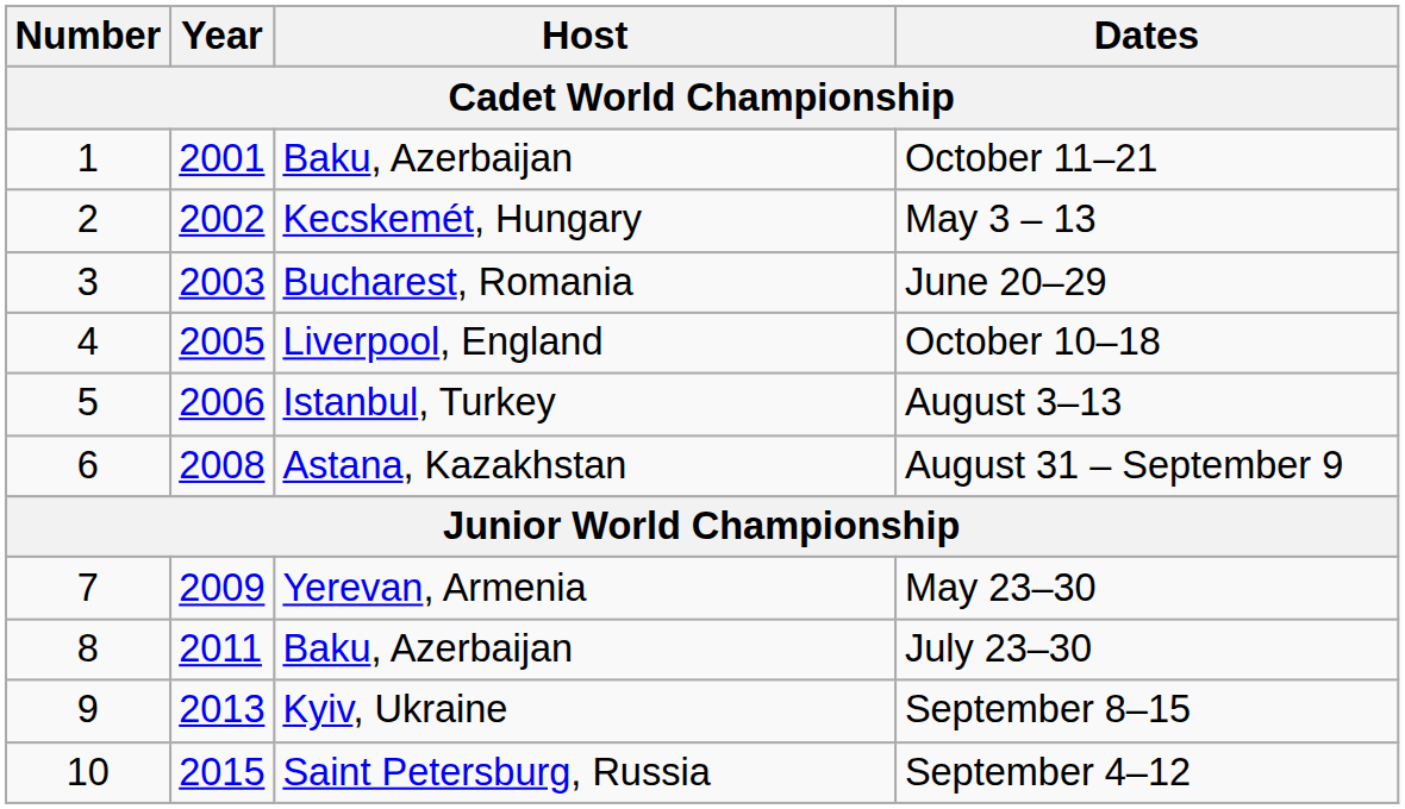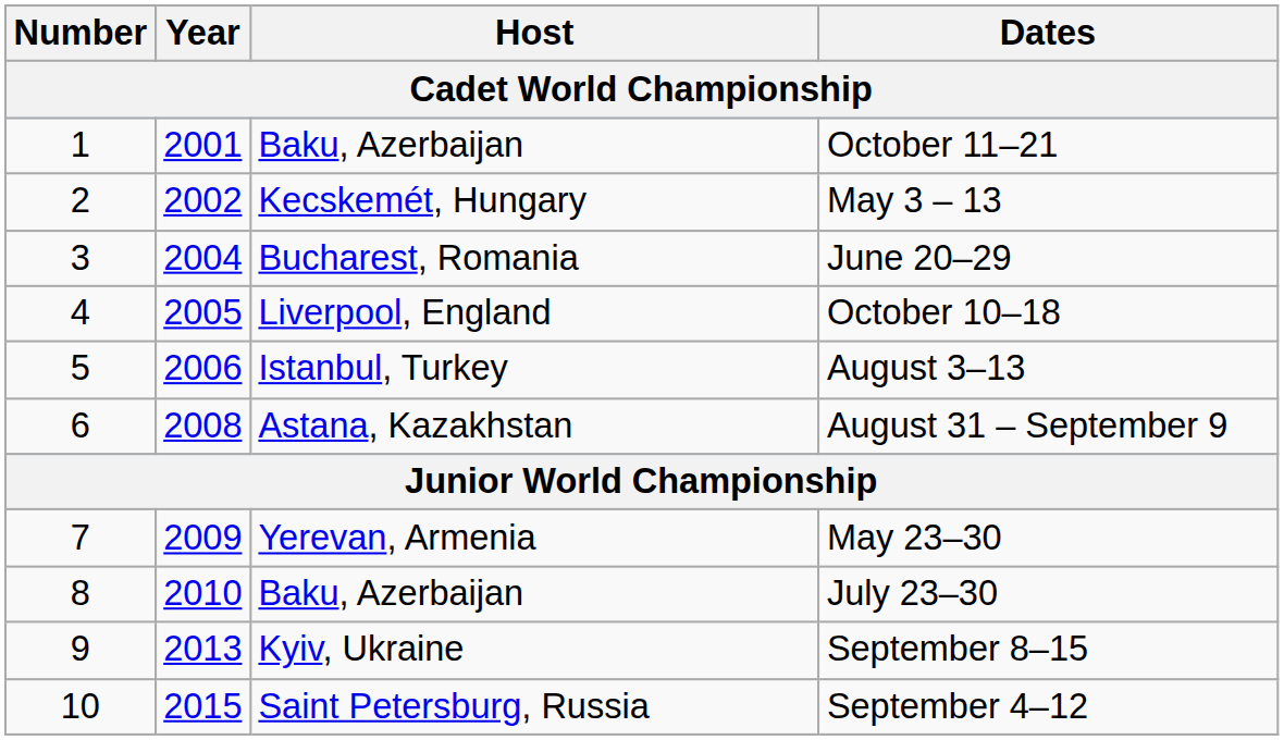 <table class="wikitable">
 <tr>
 <th width=20>Number</th>
 <th width=20>Year</th>
 <th width=250>Host</th>
 <th width=200>Dates</th>
 </tr>
 <tr style="background:#9acdff;">
 <th colspan=5>Cadet World Championship</th>
 </tr>
 <tr>
 <td align=center>1</td>
 <td><a href='#'>2001</a></td>
 <td> <a href='#'>Baku</a>, Azerbaijan</td>
 <td>October 11–21</td>
 </tr>
 <tr>
 <td align=center>2</td>
 <td><a href='#'>2002</a></td>
 <td> <a href='#'>Kecskemét</a>, Hungary</td>
 <td>May 3 – 13</td>
 </tr>
 <tr>
 <td align=center>3</td>
-<td><a href='#'>2003</a></td>
+<td><a href='#'>2004</a></td>
 <td> <a href='#'>Bucharest</a>, Romania</td>
 <td>June 20–29</td>
 </tr>
 <tr>
 <td align=center>4</td>
 <td><a href='#'>2005</a></td>
 <td> <a href='#'>Liverpool</a>, England</td>
 <td>October 10–18</td>
 </tr>
 <tr>
 <td align=center>5</td>
 <td><a href='#'>2006</a></td>
 <td> <a href='#'>Istanbul</a>, Turkey</td>
 <td>August 3–13</td>
 </tr>
 <tr>
 <td align=center>6</td>
 <td><a href='#'>2008</a></td>
 <td> <a href='#'>Astana</a>, Kazakhstan</td>
 <td>August 31 – September 9</td>
 </tr>
 <tr style="background:#9acdff;">
 <th colspan=5>Junior World Championship</th>
 </tr>
 <tr>
 <td align=center>7</td>
 <td><a href='#'>2009</a></td>
 <td> <a href='#'>Yerevan</a>, Armenia</td>
 <td>May 23–30</td>
 </tr>
 <tr>
 <td align=center>8</td>
-<td><a href='#'>2011</a></td>
+<td><a href='#'>2010</a></td>
 <td> <a href='#'>Baku</a>, Azerbaijan</td>
 <td>July 23–30</td>
 </tr>
 <tr>
 <td align=center>9</td>
 <td><a href='#'>2013</a></td>
 <td> <a href='#'>Kyiv</a>, Ukraine</td>
 <td>September 8–15</td>
 </tr>
 <tr>
 <td align=center>10</td>
 <td><a href='#'>2015</a></td>
 <td> <a href='#'>Saint Petersburg</a>, Russia</td>
 <td>September 4–12</td>
 </tr>
 </table>
